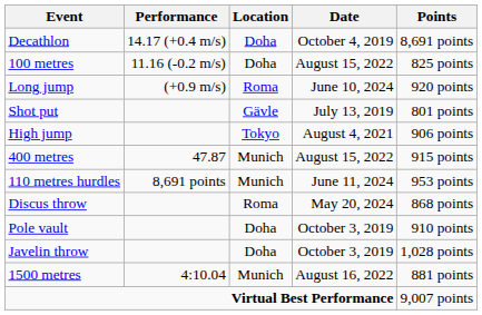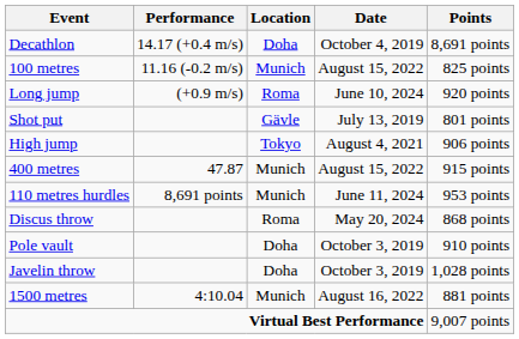 <table class="wikitable">
 <tr>
 <th>Event</th>
 <th>Performance</th>
 <th>Location</th>
 <th>Date</th>
 <th>Points</th>
 </tr>
 <tr>
 <td><a href='#'>Decathlon</a></td>
 <td align=right>14.17 (+0.4 m/s)</td>
 <td align=center><a href='#'>Doha</a></td>
 <td align=right>October 4, 2019</td>
 <td align=right>8,691 points</td>
 </tr>
 <tr>
 <td><a href='#'>100 metres</a></td>
 <td align=right>11.16 (-0.2 m/s)</td>
-<td align=center>Doha</td>
+<td align=center><a href='#'>Munich</a></td>
 <td align=right>August 15, 2022</td>
 <td align=right>825 points</td>
 </tr>
 <tr>
 <td><a href='#'>Long jump</a></td>
 <td align=right> (+0.9 m/s)</td>
 <td align=center><a href='#'>Roma</a></td>
 <td align=right>June 10, 2024</td>
 <td align=right>920 points</td>
 </tr>
 <tr>
 <td><a href='#'>Shot put</a></td>
 <td align=right></td>
 <td align=center><a href='#'>Gävle</a></td>
 <td align=right>July 13, 2019</td>
 <td align=right>801 points</td>
 </tr>
 <tr>
 <td><a href='#'>High jump</a></td>
 <td align=right></td>
 <td align=center><a href='#'>Tokyo</a></td>
 <td align=right>August 4, 2021</td>
 <td align=right>906 points</td>
 </tr>
 <tr>
 <td><a href='#'>400 metres</a></td>
 <td align=right>47.87</td>
 <td align=center>Munich</td>
 <td align=right>August 15, 2022</td>
 <td align=right>915 points</td>
 </tr>
 <tr>
 <td><a href='#'>110 metres hurdles</a></td>
 <td align=right>8,691 points</td>
 <td align=center>Munich</td>
 <td align=right>June 11, 2024</td>
 <td align=right>953 points</td>
 </tr>
 <tr>
 <td><a href='#'>Discus throw</a></td>
 <td align=right></td>
 <td align=center>Roma</td>
 <td align=right>May 20, 2024</td>
 <td align=right>868 points</td>
 </tr>
 <tr>
 <td><a href='#'>Pole vault</a></td>
 <td align=right></td>
 <td align=center>Doha</td>
 <td align=right>October 3, 2019</td>
 <td align=right>910 points</td>
 </tr>
 <tr>
 <td><a href='#'>Javelin throw</a></td>
 <td align=right></td>
 <td align=center>Doha</td>
 <td align=right>October 3, 2019</td>
 <td align=right>1,028 points</td>
 </tr>
 <tr>
 <td><a href='#'>1500 metres</a></td>
 <td align=right>4:10.04</td>
 <td align=center>Munich</td>
 <td align=right>August 16, 2022</td>
 <td align=right>881 points</td>
 </tr>
 <tr>
 <td colspan=4 align=right><strong>Virtual Best Performance</strong></td>
 <td align=right>9,007 points</td>
 </tr>
 </table>
